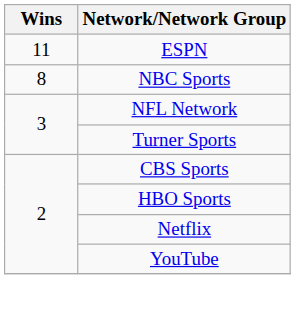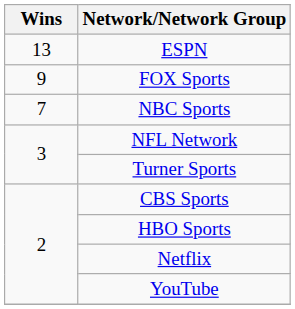 <table class="wikitable floatright" style="text-align: center;">
 <tr>
 <th scope="col" style="width:55px;">Wins</th>
 <th scope="col" style="text-align:center;">Network/Network Group</th>
 </tr>
 <tr>
-<td scope=row style="text-align:center">11</td>
+<td scope=row style="text-align:center">13</td>
 <td><a href='#'>ESPN</a> </td>
 </tr>
 <tr>
-<td scope=row style="text-align:center">8</td>
+<td scope=row style="text-align:center">9</td>
+<td><a href='#'>FOX Sports</a> </td>
+</tr>
+<tr>
+<td scope=row style="text-align:center">7</td>
 <td><a href='#'>NBC Sports</a> </td>
 </tr>
 <tr>
 <td scope=row style="text-align:center" rowspan="2">3</td>
 <td><a href='#'>NFL Network</a> </td>
 </tr>
 <tr>
 <td><a href='#'>Turner Sports</a> </td>
 </tr>
 <tr>
 <td scope=row style="text-align:center" rowspan="4">2</td>
 <td><a href='#'>CBS Sports</a> </td>
 </tr>
 <tr>
 <td><a href='#'>HBO Sports</a> </td>
 </tr>
 <tr>
 <td><a href='#'>Netflix</a></td>
 </tr>
 <tr>
 <td><a href='#'>YouTube</a></td>
 </tr>
 <tr>
 </tr>
 </table>
